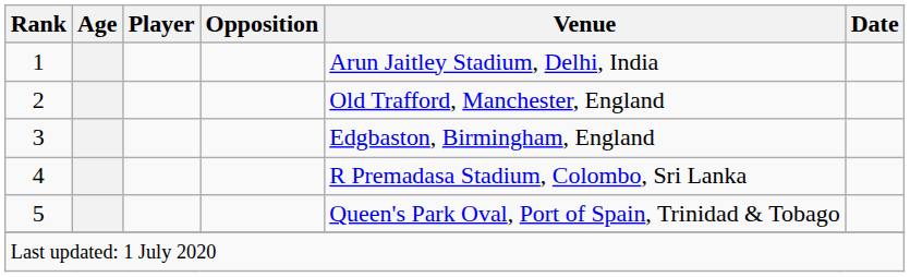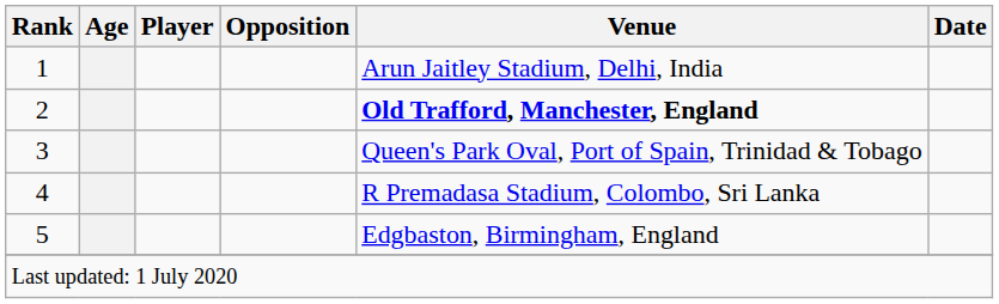 <table class="wikitable plainrowheaders sortable">
 <tr>
 <th scope=col>Rank</th>
 <th scope=col>Age</th>
 <th scope=col>Player</th>
 <th scope=col>Opposition</th>
 <th scope=col>Venue</th>
 <th scope=col>Date</th>
 </tr>
 <tr>
 <td align=center>1</td>
 <th scope=row style=text-align:center;></th>
 <td></td>
 <td></td>
 <td><a href='#'>Arun Jaitley Stadium</a>, <a href='#'>Delhi</a>, India</td>
 <td></td>
 </tr>
 <tr>
 <td align=center>2</td>
 <th scope=row style=text-align:center;></th>
 <td></td>
 <td></td>
-<td><a href='#'>Old Trafford</a>, <a href='#'>Manchester</a>, England</td>
+<td><strong><a href='#'>Old Trafford</a>, <a href='#'>Manchester</a>, England</strong></td>
 <td> </td>
 </tr>
 <tr>
 <td align=center>3</td>
 <th scope=row style=text-align:center;></th>
 <td></td>
 <td></td>
-<td><a href='#'>Edgbaston</a>, <a href='#'>Birmingham</a>, England</td>
+<td><a href='#'>Queen's Park Oval</a>, <a href='#'>Port of Spain</a>, Trinidad & Tobago</td>
 <td></td>
 </tr>
 <tr>
 <td align=center>4</td>
 <th scope=row style=text-align:center;></th>
 <td></td>
 <td></td>
 <td><a href='#'>R Premadasa Stadium</a>, <a href='#'>Colombo</a>, Sri Lanka</td>
 <td></td>
 </tr>
 <tr>
 <td align=center>5</td>
 <th scope=row style=text-align:center;></th>
 <td></td>
 <td></td>
-<td><a href='#'>Queen's Park Oval</a>, <a href='#'>Port of Spain</a>, Trinidad & Tobago</td>
+<td><a href='#'>Edgbaston</a>, <a href='#'>Birmingham</a>, England</td>
 <td></td>
 </tr>
 <tr>
 </tr>
 <tr class=sortbottom>
 <td colspan=7><small>Last updated: 1 July 2020</small></td>
 </tr>
 </table>
